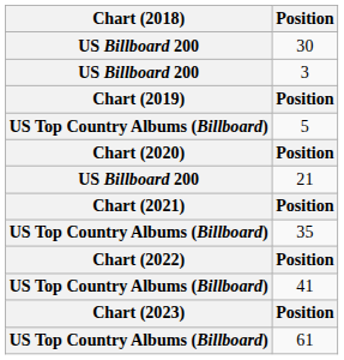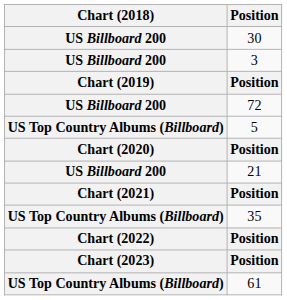 <table class="wikitable  plainrowheaders" style="text-align:center">
 <tr>
 <th scope="col">Chart (2018)</th>
 <th scope="col">Position</th>
 </tr>
 <tr>
 <th scope="row">US <em>Billboard</em> 200</th>
 <td>30</td>
 </tr>
 <tr>
 <th scope="row">US <em>Billboard</em> 200</th>
 <td>3</td>
 </tr>
 <tr>
 <th scope="col">Chart (2019)</th>
 <th scope="col">Position</th>
+</tr>
+<tr>
+<th scope="row">US <em>Billboard</em> 200</th>
+<td>72</td>
 </tr>
 <tr>
 <th scope="row">US Top Country Albums (<em>Billboard</em>)</th>
 <td>5</td>
 </tr>
 <tr>
 <th scope="col">Chart (2020)</th>
 <th scope="col">Position</th>
 </tr>
 <tr>
 <th scope="row">US <em>Billboard</em> 200</th>
 <td>21</td>
 </tr>
 <tr>
 <th scope="col">Chart (2021)</th>
 <th scope="col">Position</th>
 </tr>
 <tr>
 <th scope="row">US Top Country Albums (<em>Billboard</em>)</th>
 <td>35</td>
 </tr>
 <tr>
 <th scope="col">Chart (2022)</th>
 <th scope="col">Position</th>
 </tr>
 <tr>
-<th scope="row">US Top Country Albums (<em>Billboard</em>)</th>
-<td>41</td>
-</tr>
-<tr>
 <th scope="col">Chart (2023)</th>
 <th scope="col">Position</th>
 </tr>
 <tr>
 <th scope="row">US Top Country Albums (<em>Billboard</em>)</th>
 <td>61</td>
 </tr>
 </table>
